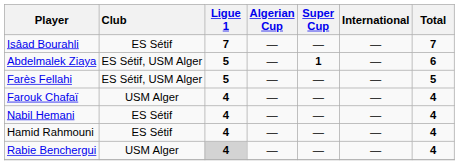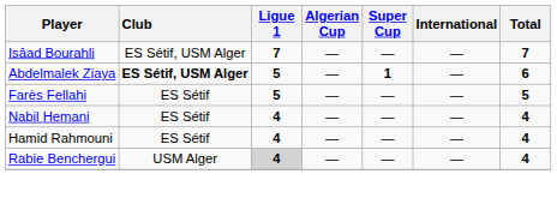 <table class="wikitable plainrowheaders sortable" style="text-align:center;font-size:95%">
 <tr>
 <th>Player</th>
 <th style="text-align:left;" style="width:150px;">Club</th>
 <th width=50><a href='#'>Ligue 1</a></th>
 <th width=50><a href='#'>Algerian Cup</a></th>
 <th width=50><a href='#'>Super Cup</a></th>
 <th width=50>International</th>
 <th width=50>Total</th>
 </tr>
 <tr>
 <td style="text-align:left;"> <a href='#'>Isâad Bourahli</a></td>
-<td>ES Sétif</td>
+<td>ES Sétif, USM Alger</td>
 <td><strong>7</strong></td>
 <td>—</td>
 <td>—</td>
 <td>—</td>
 <td><strong>7</strong></td>
 </tr>
 <tr>
 <td style="text-align:left;"> <a href='#'>Abdelmalek Ziaya</a></td>
-<td>ES Sétif, USM Alger</td>
+<td><strong>ES Sétif, USM Alger</strong></td>
 <td><strong>5</strong></td>
 <td>—</td>
 <td><strong>1</strong></td>
 <td>—</td>
 <td><strong>6</strong></td>
 </tr>
 <tr>
 <td style="text-align:left;"> <a href='#'>Farès Fellahi</a></td>
-<td>ES Sétif, USM Alger</td>
+<td>ES Sétif</td>
 <td><strong>5</strong></td>
 <td>—</td>
 <td>—</td>
 <td>—</td>
 <td><strong>5</strong></td>
-</tr>
-<tr>
-<td style="text-align:left;"> <a href='#'>Farouk Chafaï</a></td>
-<td>USM Alger</td>
-<td><strong>4</strong></td>
-<td>—</td>
-<td>—</td>
-<td>—</td>
-<td><strong>4</strong></td>
 </tr>
 <tr>
 <td style="text-align:left;"> <a href='#'>Nabil Hemani</a></td>
 <td>ES Sétif</td>
 <td><strong>4</strong></td>
 <td>—</td>
 <td>—</td>
 <td>—</td>
 <td><strong>4</strong></td>
 </tr>
 <tr>
 <td style="text-align:left;"> Hamid Rahmouni</td>
 <td>ES Sétif</td>
 <td><strong>4</strong></td>
 <td>—</td>
 <td>—</td>
 <td>—</td>
 <td><strong>4</strong></td>
 </tr>
 <tr>
 <td style="text-align:left;"> <a href='#'>Rabie Benchergui</a></td>
 <td>USM Alger</td>
 <td style="background: lightgrey;"><strong>4</strong></td>
 <td>—</td>
 <td>—</td>
 <td>—</td>
 <td><strong>4</strong></td>
 </tr>
 <tr>
 </tr>
 </table>
